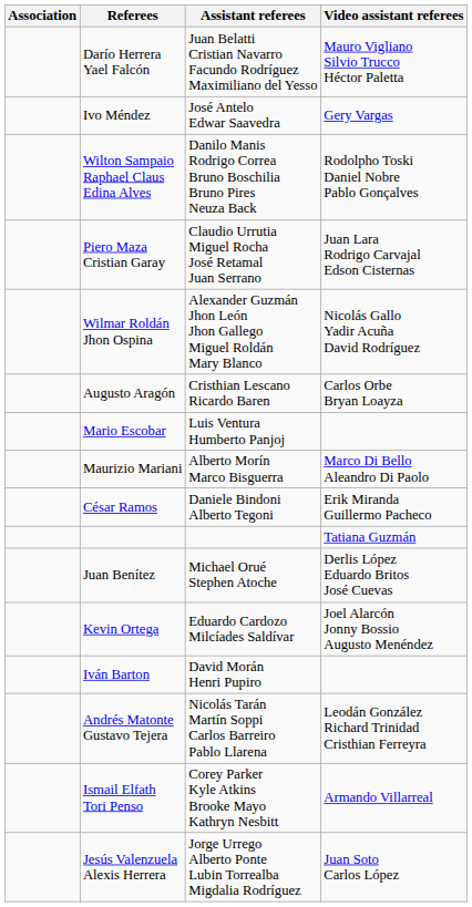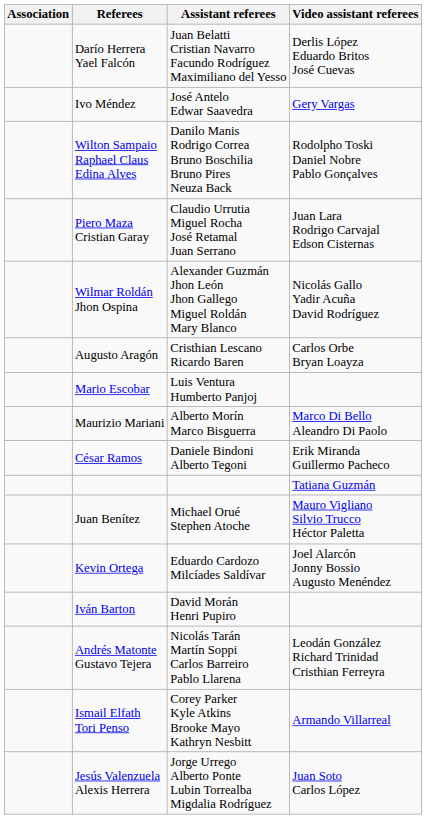 <table class="wikitable">
 <tr>
 <th>Association</th>
 <th>Referees</th>
 <th>Assistant referees</th>
 <th>Video assistant referees</th>
 </tr>
 <tr>
 <td></td>
 <td>Darío Herrera<br>Yael Falcón</td>
 <td>Juan Belatti<br>Cristian Navarro<br>Facundo Rodríguez<br>Maximiliano del Yesso</td>
-<td><a href='#'>Mauro Vigliano</a><br><a href='#'>Silvio Trucco</a><br>Héctor Paletta</td>
+<td>Derlis López<br>Eduardo Britos<br>José Cuevas</td>
 </tr>
 <tr>
 <td></td>
 <td>Ivo Méndez</td>
 <td>José Antelo<br>Edwar Saavedra</td>
 <td><a href='#'>Gery Vargas</a></td>
 </tr>
 <tr>
 <td></td>
 <td><a href='#'>Wilton Sampaio</a><br><a href='#'>Raphael Claus</a><br><a href='#'>Edina Alves</a></td>
 <td>Danilo Manis<br>Rodrigo Correa<br>Bruno Boschilia<br>Bruno Pires<br>Neuza Back</td>
 <td>Rodolpho Toski<br>Daniel Nobre<br>Pablo Gonçalves</td>
 </tr>
 <tr>
 <td></td>
 <td><a href='#'>Piero Maza</a><br>Cristian Garay</td>
 <td>Claudio Urrutia<br>Miguel Rocha<br>José Retamal<br>Juan Serrano</td>
 <td>Juan Lara<br>Rodrigo Carvajal<br>Edson Cisternas</td>
 </tr>
 <tr>
 <td></td>
 <td><a href='#'>Wilmar Roldán</a><br>Jhon Ospina</td>
 <td>Alexander Guzmán<br>Jhon León<br>Jhon Gallego<br>Miguel Roldán<br>Mary Blanco</td>
 <td>Nicolás Gallo<br>Yadir Acuña<br>David Rodríguez</td>
 </tr>
 <tr>
 <td></td>
 <td>Augusto Aragón</td>
 <td>Cristhian Lescano<br>Ricardo Baren</td>
 <td>Carlos Orbe<br>Bryan Loayza</td>
 </tr>
 <tr>
 <td></td>
 <td><a href='#'>Mario Escobar</a></td>
 <td>Luis Ventura<br>Humberto Panjoj</td>
 <td></td>
 </tr>
 <tr>
 <td></td>
 <td>Maurizio Mariani</td>
 <td>Alberto Morín<br>Marco Bisguerra</td>
 <td><a href='#'>Marco Di Bello</a><br>Aleandro Di Paolo</td>
 </tr>
 <tr>
 <td></td>
 <td><a href='#'>César Ramos</a></td>
 <td>Daniele Bindoni<br>Alberto Tegoni</td>
 <td>Erik Miranda<br>Guillermo Pacheco</td>
 </tr>
 <tr>
 <td></td>
 <td></td>
 <td></td>
 <td><a href='#'>Tatiana Guzmán</a></td>
 </tr>
 <tr>
 <td></td>
 <td>Juan Benítez</td>
 <td>Michael Orué<br>Stephen Atoche</td>
-<td>Derlis López<br>Eduardo Britos<br>José Cuevas</td>
+<td><a href='#'>Mauro Vigliano</a><br><a href='#'>Silvio Trucco</a><br>Héctor Paletta</td>
 </tr>
 <tr>
 <td></td>
 <td><a href='#'>Kevin Ortega</a></td>
 <td>Eduardo Cardozo<br>Milcíades Saldívar</td>
 <td>Joel Alarcón<br>Jonny Bossio<br>Augusto Menéndez</td>
 </tr>
 <tr>
 <td></td>
 <td><a href='#'>Iván Barton</a></td>
 <td>David Morán<br>Henri Pupiro</td>
 <td></td>
 </tr>
 <tr>
 <td></td>
 <td><a href='#'>Andrés Matonte</a><br>Gustavo Tejera</td>
 <td>Nicolás Tarán<br>Martín Soppi<br>Carlos Barreiro<br>Pablo Llarena</td>
 <td>Leodán González<br>Richard Trinidad<br>Cristhian Ferreyra</td>
 </tr>
 <tr>
 <td></td>
 <td><a href='#'>Ismail Elfath</a><br><a href='#'>Tori Penso</a></td>
 <td>Corey Parker<br>Kyle Atkins<br>Brooke Mayo<br>Kathryn Nesbitt</td>
 <td><a href='#'>Armando Villarreal</a></td>
 </tr>
 <tr>
 <td></td>
 <td><a href='#'>Jesús Valenzuela</a><br>Alexis Herrera</td>
 <td>Jorge Urrego<br>Alberto Ponte<br>Lubin Torrealba<br>Migdalia Rodríguez</td>
 <td><a href='#'>Juan Soto</a><br>Carlos López</td>
 </tr>
 </table>
